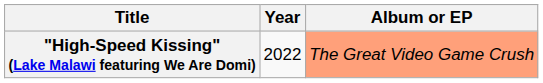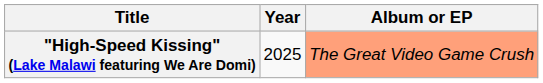 <table class="wikitable plainrowheaders" style="text-align:center;">
 <tr>
 <th scope="col">Title</th>
 <th scope="col">Year</th>
 <th scope="col">Album or EP</th>
 </tr>
 <tr>
 <th scope="row">"High-Speed Kissing"<br><small>(<a href='#'>Lake Malawi</a> featuring We Are Domi)</small></th>
-<td>2022</td>
+<td>2025</td>
 <td style="background: lightsalmon;"><em>The Great Video Game Crush</em></td>
 </tr>
 </table>
